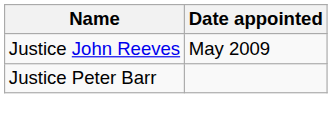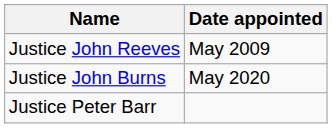 <table class="wikitable">
 <tr>
 <th>Name</th>
 <th>Date appointed</th>
 </tr>
 <tr>
 <td>Justice <a href='#'>John Reeves</a></td>
 <td>May 2009</td>
 </tr>
 <tr>
+<td>Justice <a href='#'>John Burns</a></td>
+<td>May 2020</td>
+</tr>
+<tr>
 <td>Justice Peter Barr</td>
 <td></td>
 </tr>
 </table>
